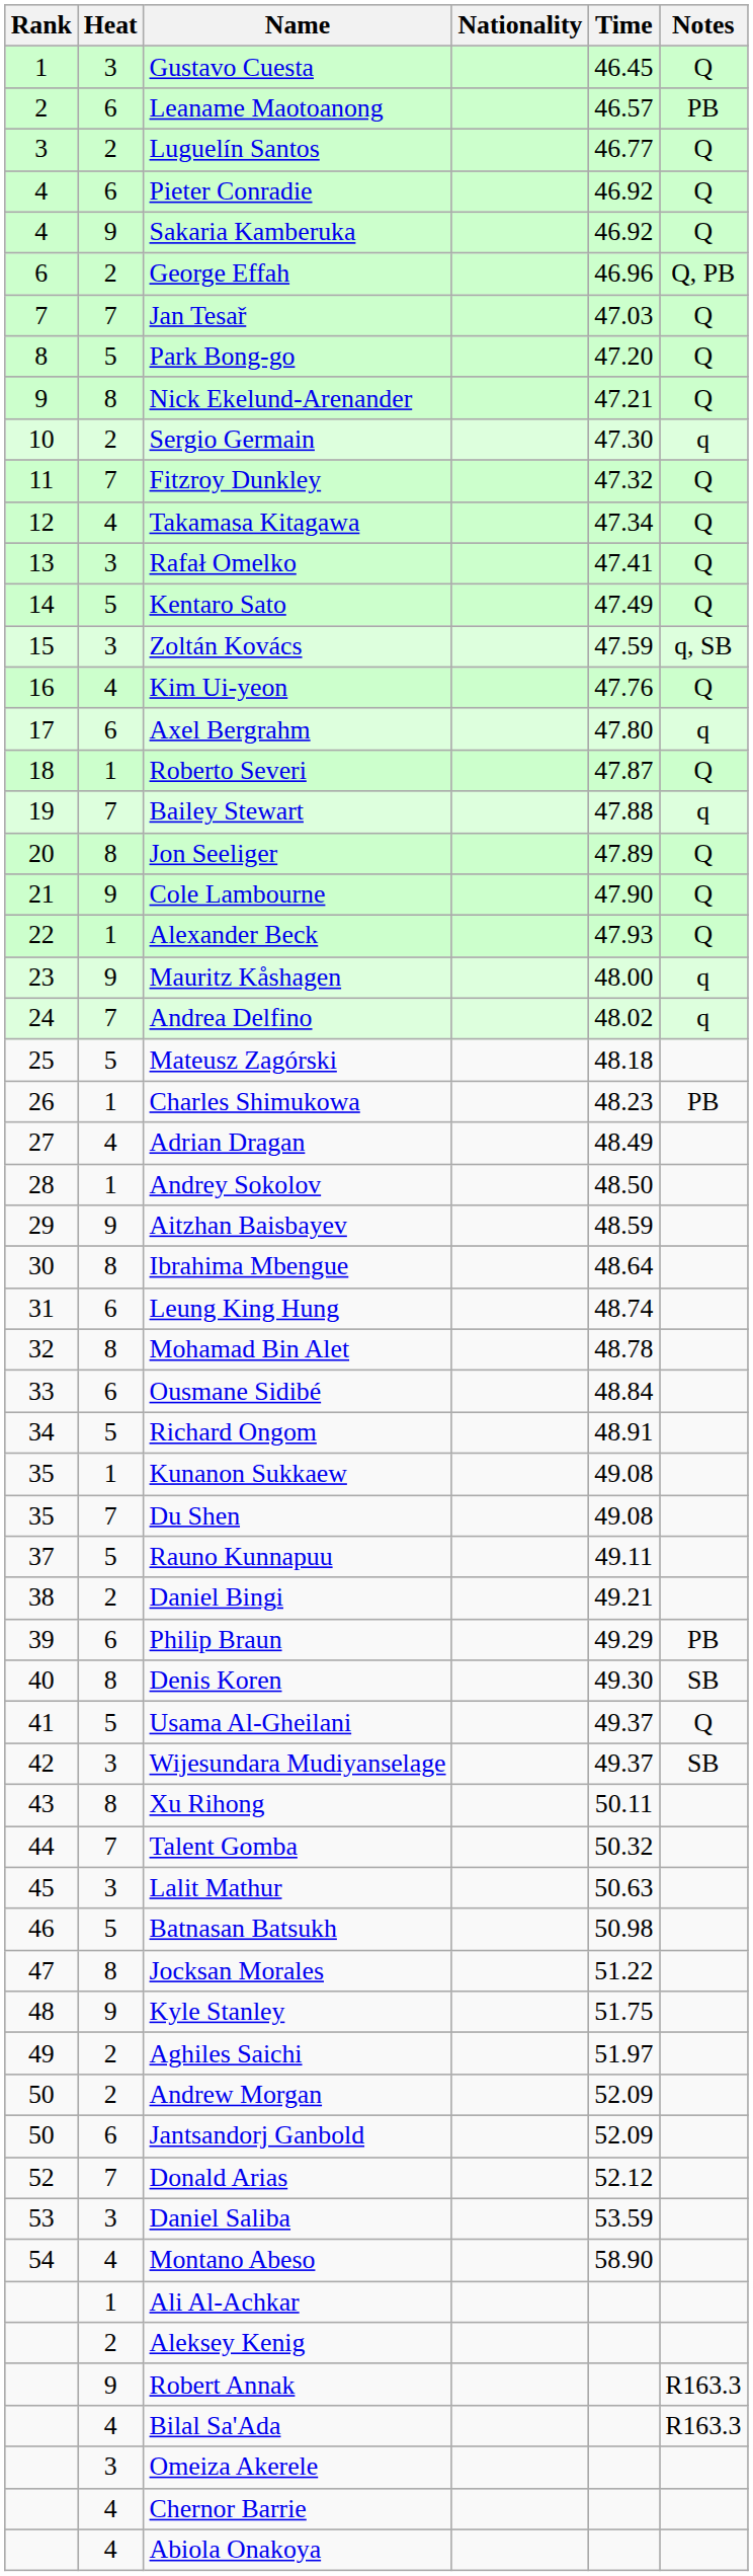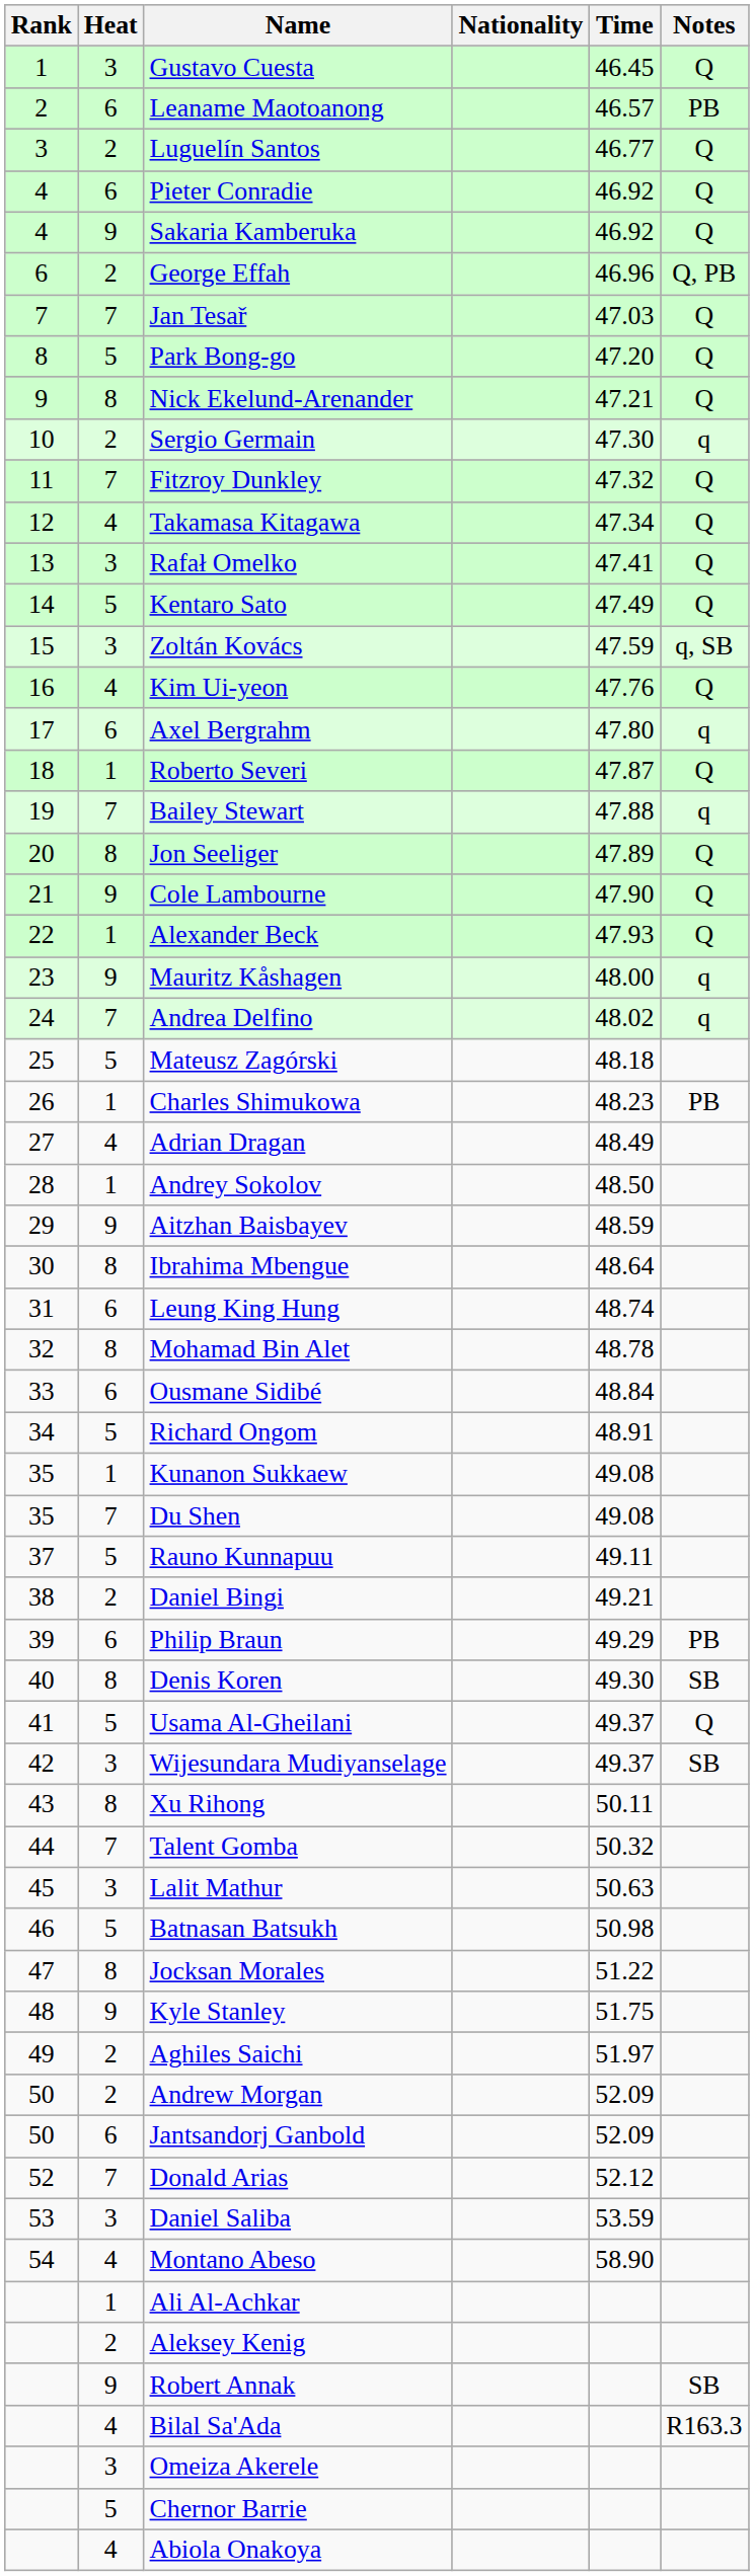 <table class="wikitable sortable" style="text-align:center">
 <tr>
 <th>Rank</th>
 <th>Heat</th>
 <th>Name</th>
 <th>Nationality</th>
 <th>Time</th>
 <th>Notes</th>
 </tr>
 <tr bgcolor=ccffcc>
 <td>1</td>
 <td>3</td>
 <td align=left><a href='#'>Gustavo Cuesta</a></td>
 <td align=left></td>
 <td>46.45</td>
 <td>Q</td>
 </tr>
 <tr bgcolor=ccffcc>
 <td>2</td>
 <td>6</td>
 <td align=left><a href='#'>Leaname Maotoanong</a></td>
 <td align=left></td>
 <td>46.57</td>
 <td>PB</td>
 </tr>
 <tr bgcolor=ccffcc>
 <td>3</td>
 <td>2</td>
 <td align=left><a href='#'>Luguelín Santos</a></td>
 <td align=left></td>
 <td>46.77</td>
 <td>Q</td>
 </tr>
 <tr bgcolor=ccffcc>
 <td>4</td>
 <td>6</td>
 <td align=left><a href='#'>Pieter Conradie</a></td>
 <td align=left></td>
 <td>46.92</td>
 <td>Q</td>
 </tr>
 <tr bgcolor=ccffcc>
 <td>4</td>
 <td>9</td>
 <td align=left><a href='#'>Sakaria Kamberuka</a></td>
 <td align=left></td>
 <td>46.92</td>
 <td>Q</td>
 </tr>
 <tr bgcolor=ccffcc>
 <td>6</td>
 <td>2</td>
 <td align=left><a href='#'>George Effah</a></td>
 <td align=left></td>
 <td>46.96</td>
 <td>Q, PB</td>
 </tr>
 <tr bgcolor=ccffcc>
 <td>7</td>
 <td>7</td>
 <td align=left><a href='#'>Jan Tesař</a></td>
 <td align=left></td>
 <td>47.03</td>
 <td>Q</td>
 </tr>
 <tr bgcolor=ccffcc>
 <td>8</td>
 <td>5</td>
 <td align=left><a href='#'>Park Bong-go</a></td>
 <td align=left></td>
 <td>47.20</td>
 <td>Q</td>
 </tr>
 <tr bgcolor=ccffcc>
 <td>9</td>
 <td>8</td>
 <td align=left><a href='#'>Nick Ekelund-Arenander</a></td>
 <td align=left></td>
 <td>47.21</td>
 <td>Q</td>
 </tr>
 <tr bgcolor=ddffdd>
 <td>10</td>
 <td>2</td>
 <td align=left><a href='#'>Sergio Germain</a></td>
 <td align=left></td>
 <td>47.30</td>
 <td>q</td>
 </tr>
 <tr bgcolor=ccffcc>
 <td>11</td>
 <td>7</td>
 <td align=left><a href='#'>Fitzroy Dunkley</a></td>
 <td align=left></td>
 <td>47.32</td>
 <td>Q</td>
 </tr>
 <tr bgcolor=ccffcc>
 <td>12</td>
 <td>4</td>
 <td align=left><a href='#'>Takamasa Kitagawa</a></td>
 <td align=left></td>
 <td>47.34</td>
 <td>Q</td>
 </tr>
 <tr bgcolor=ccffcc>
 <td>13</td>
 <td>3</td>
 <td align=left><a href='#'>Rafał Omelko</a></td>
 <td align=left></td>
 <td>47.41</td>
 <td>Q</td>
 </tr>
 <tr bgcolor=ccffcc>
 <td>14</td>
 <td>5</td>
 <td align=left><a href='#'>Kentaro Sato</a></td>
 <td align=left></td>
 <td>47.49</td>
 <td>Q</td>
 </tr>
 <tr bgcolor=ddffdd>
 <td>15</td>
 <td>3</td>
 <td align=left><a href='#'>Zoltán Kovács</a></td>
 <td align=left></td>
 <td>47.59</td>
 <td>q, SB</td>
 </tr>
 <tr bgcolor=ccffcc>
 <td>16</td>
 <td>4</td>
 <td align=left><a href='#'>Kim Ui-yeon</a></td>
 <td align=left></td>
 <td>47.76</td>
 <td>Q</td>
 </tr>
 <tr bgcolor=ddffdd>
 <td>17</td>
 <td>6</td>
 <td align=left><a href='#'>Axel Bergrahm</a></td>
 <td align=left></td>
 <td>47.80</td>
 <td>q</td>
 </tr>
 <tr bgcolor=ccffcc>
 <td>18</td>
 <td>1</td>
 <td align=left><a href='#'>Roberto Severi</a></td>
 <td align=left></td>
 <td>47.87</td>
 <td>Q</td>
 </tr>
 <tr bgcolor=ddffdd>
 <td>19</td>
 <td>7</td>
 <td align=left><a href='#'>Bailey Stewart</a></td>
 <td align=left></td>
 <td>47.88</td>
 <td>q</td>
 </tr>
 <tr bgcolor=ccffcc>
 <td>20</td>
 <td>8</td>
 <td align=left><a href='#'>Jon Seeliger</a></td>
 <td align=left></td>
 <td>47.89</td>
 <td>Q</td>
 </tr>
 <tr bgcolor=ccffcc>
 <td>21</td>
 <td>9</td>
 <td align=left><a href='#'>Cole Lambourne</a></td>
 <td align=left></td>
 <td>47.90</td>
 <td>Q</td>
 </tr>
 <tr bgcolor=ccffcc>
 <td>22</td>
 <td>1</td>
 <td align=left><a href='#'>Alexander Beck</a></td>
 <td align=left></td>
 <td>47.93</td>
 <td>Q</td>
 </tr>
 <tr bgcolor=ddffdd>
 <td>23</td>
 <td>9</td>
 <td align=left><a href='#'>Mauritz Kåshagen</a></td>
 <td align=left></td>
 <td>48.00</td>
 <td>q</td>
 </tr>
 <tr bgcolor=ddffdd>
 <td>24</td>
 <td>7</td>
 <td align=left><a href='#'>Andrea Delfino</a></td>
 <td align=left></td>
 <td>48.02</td>
 <td>q</td>
 </tr>
 <tr>
 <td>25</td>
 <td>5</td>
 <td align=left><a href='#'>Mateusz Zagórski</a></td>
 <td align=left></td>
 <td>48.18</td>
 <td></td>
 </tr>
 <tr>
 <td>26</td>
 <td>1</td>
 <td align=left><a href='#'>Charles Shimukowa</a></td>
 <td align=left></td>
 <td>48.23</td>
 <td>PB</td>
 </tr>
 <tr>
 <td>27</td>
 <td>4</td>
 <td align=left><a href='#'>Adrian Dragan</a></td>
 <td align=left></td>
 <td>48.49</td>
 <td></td>
 </tr>
 <tr>
 <td>28</td>
 <td>1</td>
 <td align=left><a href='#'>Andrey Sokolov</a></td>
 <td align=left></td>
 <td>48.50</td>
 <td></td>
 </tr>
 <tr>
 <td>29</td>
 <td>9</td>
 <td align=left><a href='#'>Aitzhan Baisbayev</a></td>
 <td align=left></td>
 <td>48.59</td>
 <td></td>
 </tr>
 <tr>
 <td>30</td>
 <td>8</td>
 <td align=left><a href='#'>Ibrahima Mbengue</a></td>
 <td align=left></td>
 <td>48.64</td>
 <td></td>
 </tr>
 <tr>
 <td>31</td>
 <td>6</td>
 <td align=left><a href='#'>Leung King Hung</a></td>
 <td align=left></td>
 <td>48.74</td>
 <td></td>
 </tr>
 <tr>
 <td>32</td>
 <td>8</td>
 <td align=left><a href='#'>Mohamad Bin Alet</a></td>
 <td align=left></td>
 <td>48.78</td>
 <td></td>
 </tr>
 <tr>
 <td>33</td>
 <td>6</td>
 <td align=left><a href='#'>Ousmane Sidibé</a></td>
 <td align=left></td>
 <td>48.84</td>
 <td></td>
 </tr>
 <tr>
 <td>34</td>
 <td>5</td>
 <td align=left><a href='#'>Richard Ongom</a></td>
 <td align=left></td>
 <td>48.91</td>
 <td></td>
 </tr>
 <tr>
 <td>35</td>
 <td>1</td>
 <td align=left><a href='#'>Kunanon Sukkaew</a></td>
 <td align=left></td>
 <td>49.08</td>
 <td></td>
 </tr>
 <tr>
 <td>35</td>
 <td>7</td>
 <td align=left><a href='#'>Du Shen</a></td>
 <td align=left></td>
 <td>49.08</td>
 <td></td>
 </tr>
 <tr>
 <td>37</td>
 <td>5</td>
 <td align=left><a href='#'>Rauno Kunnapuu</a></td>
 <td align=left></td>
 <td>49.11</td>
 <td></td>
 </tr>
 <tr>
 <td>38</td>
 <td>2</td>
 <td align=left><a href='#'>Daniel Bingi</a></td>
 <td align=left></td>
 <td>49.21</td>
 <td></td>
 </tr>
 <tr>
 <td>39</td>
 <td>6</td>
 <td align=left><a href='#'>Philip Braun</a></td>
 <td align=left></td>
 <td>49.29</td>
 <td>PB</td>
 </tr>
 <tr>
 <td>40</td>
 <td>8</td>
 <td align=left><a href='#'>Denis Koren</a></td>
 <td align=left></td>
 <td>49.30</td>
 <td>SB</td>
 </tr>
 <tr>
 <td>41</td>
 <td>5</td>
 <td align=left><a href='#'>Usama Al-Gheilani</a></td>
 <td align=left></td>
 <td>49.37</td>
 <td>Q</td>
 </tr>
 <tr>
 <td>42</td>
 <td>3</td>
 <td align=left><a href='#'>Wijesundara Mudiyanselage</a></td>
 <td align=left></td>
 <td>49.37</td>
 <td>SB</td>
 </tr>
 <tr>
 <td>43</td>
 <td>8</td>
 <td align=left><a href='#'>Xu Rihong</a></td>
 <td align=left></td>
 <td>50.11</td>
 <td></td>
 </tr>
 <tr>
 <td>44</td>
 <td>7</td>
 <td align=left><a href='#'>Talent Gomba</a></td>
 <td align=left></td>
 <td>50.32</td>
 <td></td>
 </tr>
 <tr>
 <td>45</td>
 <td>3</td>
 <td align=left><a href='#'>Lalit Mathur</a></td>
 <td align=left></td>
 <td>50.63</td>
 <td></td>
 </tr>
 <tr>
 <td>46</td>
 <td>5</td>
 <td align=left><a href='#'>Batnasan Batsukh</a></td>
 <td align=left></td>
 <td>50.98</td>
 <td></td>
 </tr>
 <tr>
 <td>47</td>
 <td>8</td>
 <td align=left><a href='#'>Jocksan Morales</a></td>
 <td align=left></td>
 <td>51.22</td>
 <td></td>
 </tr>
 <tr>
 <td>48</td>
 <td>9</td>
 <td align=left><a href='#'>Kyle Stanley</a></td>
 <td align=left></td>
 <td>51.75</td>
 <td></td>
 </tr>
 <tr>
 <td>49</td>
 <td>2</td>
 <td align=left><a href='#'>Aghiles Saichi</a></td>
 <td align=left></td>
 <td>51.97</td>
 <td></td>
 </tr>
 <tr>
 <td>50</td>
 <td>2</td>
 <td align=left><a href='#'>Andrew Morgan</a></td>
 <td align=left></td>
 <td>52.09</td>
 <td></td>
 </tr>
 <tr>
 <td>50</td>
 <td>6</td>
 <td align=left><a href='#'>Jantsandorj Ganbold</a></td>
 <td align=left></td>
 <td>52.09</td>
 <td></td>
 </tr>
 <tr>
 <td>52</td>
 <td>7</td>
 <td align=left><a href='#'>Donald Arias</a></td>
 <td align=left></td>
 <td>52.12</td>
 <td></td>
 </tr>
 <tr>
 <td>53</td>
 <td>3</td>
 <td align=left><a href='#'>Daniel Saliba</a></td>
 <td align=left></td>
 <td>53.59</td>
 <td></td>
 </tr>
 <tr>
 <td>54</td>
 <td>4</td>
 <td align=left><a href='#'>Montano Abeso</a></td>
 <td align=left></td>
 <td>58.90</td>
 <td></td>
 </tr>
 <tr>
 <td></td>
 <td>1</td>
 <td align=left><a href='#'>Ali Al-Achkar</a></td>
 <td align=left></td>
 <td></td>
 <td></td>
 </tr>
 <tr>
 <td></td>
 <td>2</td>
 <td align=left><a href='#'>Aleksey Kenig</a></td>
 <td align=left></td>
 <td></td>
 <td></td>
 </tr>
 <tr>
 <td></td>
 <td>9</td>
 <td align=left><a href='#'>Robert Annak</a></td>
 <td align=left></td>
 <td></td>
-<td>R163.3</td>
+<td>SB</td>
 </tr>
 <tr>
 <td></td>
 <td>4</td>
 <td align=left><a href='#'>Bilal Sa'Ada</a></td>
 <td align=left></td>
 <td></td>
 <td>R163.3</td>
 </tr>
 <tr>
 <td></td>
 <td>3</td>
 <td align=left><a href='#'>Omeiza Akerele</a></td>
 <td align=left></td>
 <td></td>
 <td></td>
 </tr>
 <tr>
 <td></td>
-<td>4</td>
+<td>5</td>
 <td align=left><a href='#'>Chernor Barrie</a></td>
 <td align=left></td>
 <td></td>
 <td></td>
 </tr>
 <tr>
 <td></td>
 <td>4</td>
 <td align=left><a href='#'>Abiola Onakoya</a></td>
 <td align=left></td>
 <td></td>
 <td></td>
 </tr>
 </table>
